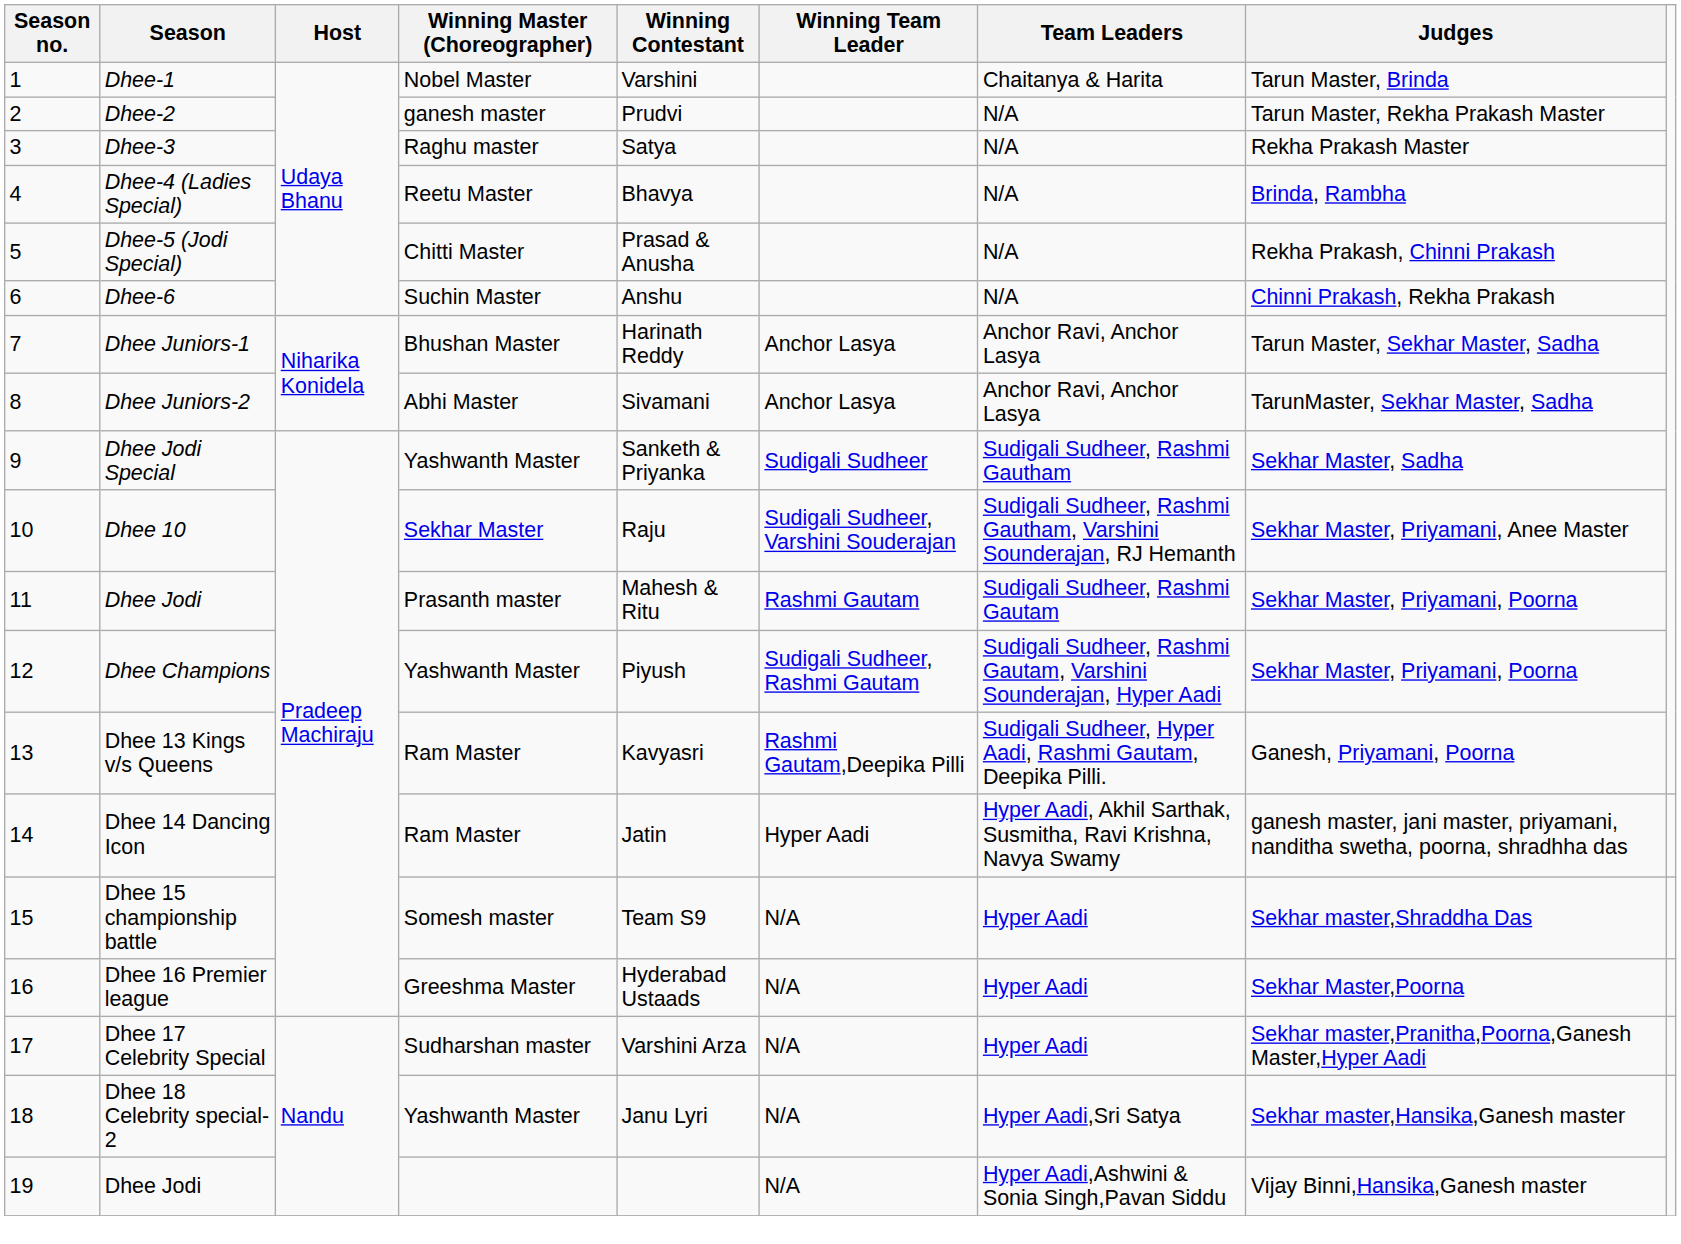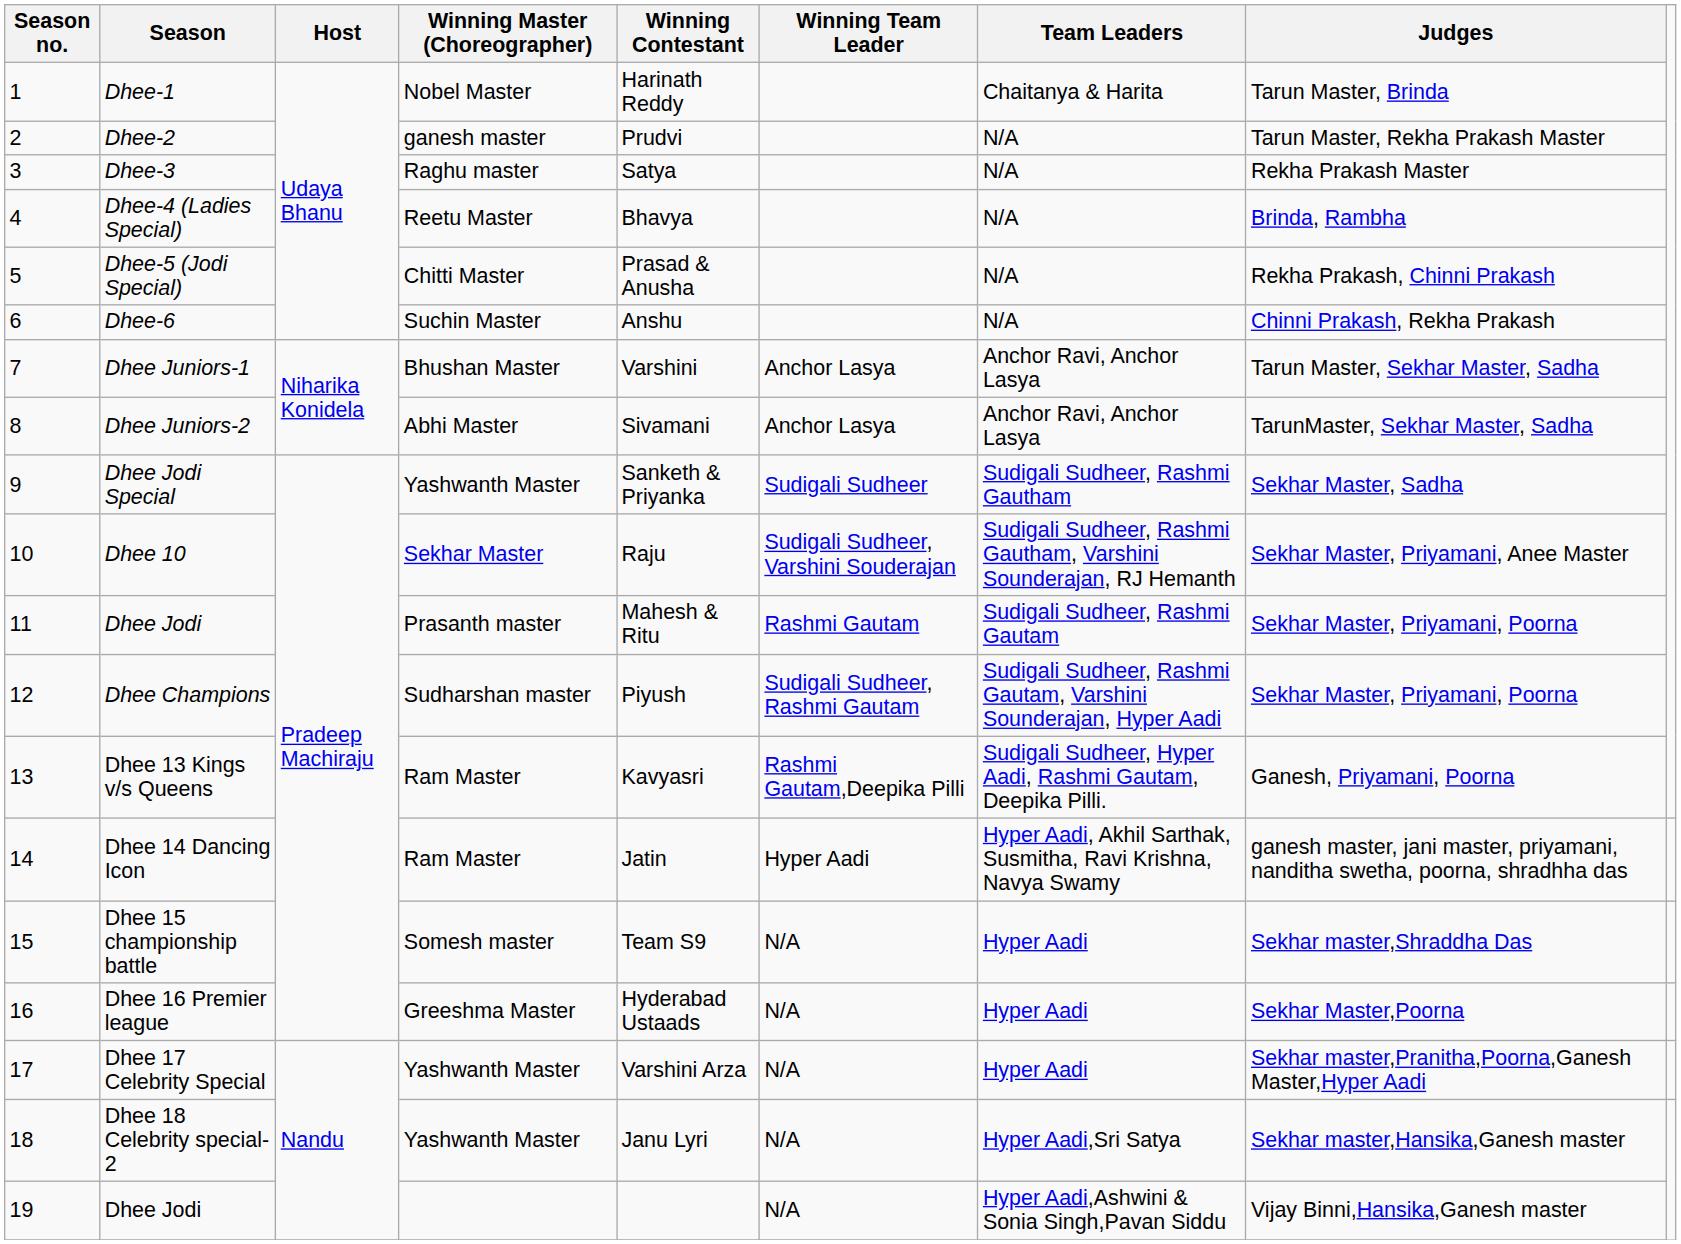 <table class="wikitable sortable mw-collapsible">
 <tr>
 <th>Season no.</th>
 <th>Season</th>
 <th>Host</th>
 <th>Winning Master (Choreographer)</th>
 <th>Winning Contestant</th>
 <th>Winning Team Leader</th>
 <th>Team Leaders</th>
 <th>Judges</th>
 </tr>
 <tr>
 <td>1</td>
 <td><em>Dhee-1</em></td>
 <td rowspan="6"><a href='#'>Udaya Bhanu</a></td>
 <td>Nobel Master</td>
-<td>Varshini</td>
+<td>Harinath Reddy</td>
 <td></td>
 <td>Chaitanya & Harita</td>
 <td>Tarun Master, <a href='#'>Brinda</a></td>
 </tr>
 <tr>
 <td>2</td>
 <td><em>Dhee-2</em></td>
 <td>ganesh master</td>
 <td>Prudvi</td>
 <td></td>
 <td>N/A</td>
 <td>Tarun Master, Rekha Prakash Master</td>
 </tr>
 <tr>
 <td>3</td>
 <td><em>Dhee-3</em></td>
 <td>Raghu master</td>
 <td>Satya</td>
 <td></td>
 <td>N/A</td>
 <td>Rekha Prakash Master</td>
 </tr>
 <tr>
 <td>4</td>
 <td><em>Dhee-4 (Ladies Special)</em></td>
 <td>Reetu Master</td>
 <td>Bhavya</td>
 <td></td>
 <td>N/A</td>
 <td><a href='#'>Brinda</a>, <a href='#'>Rambha</a></td>
 </tr>
 <tr>
 <td>5</td>
 <td><em>Dhee-5 (Jodi Special)</em></td>
 <td>Chitti Master</td>
 <td>Prasad & Anusha</td>
 <td></td>
 <td>N/A</td>
 <td>Rekha Prakash, <a href='#'>Chinni Prakash</a></td>
 </tr>
 <tr>
 <td>6</td>
 <td><em>Dhee-6</em></td>
 <td>Suchin Master</td>
 <td>Anshu</td>
 <td></td>
 <td>N/A</td>
 <td><a href='#'>Chinni Prakash</a>, Rekha Prakash</td>
 </tr>
 <tr>
 <td>7</td>
 <td><em>Dhee Juniors-1</em></td>
 <td rowspan="2"><a href='#'>Niharika Konidela</a></td>
 <td>Bhushan Master</td>
-<td>Harinath Reddy</td>
+<td>Varshini</td>
 <td>Anchor Lasya</td>
 <td>Anchor Ravi, Anchor Lasya</td>
 <td>Tarun Master, <a href='#'>Sekhar Master</a>, <a href='#'>Sadha</a></td>
 </tr>
 <tr>
 <td>8</td>
 <td><em>Dhee Juniors-2</em></td>
 <td>Abhi Master</td>
 <td>Sivamani</td>
 <td>Anchor Lasya</td>
 <td>Anchor Ravi, Anchor Lasya</td>
 <td>TarunMaster, <a href='#'>Sekhar Master</a>, <a href='#'>Sadha</a></td>
 </tr>
 <tr>
 <td>9</td>
 <td><em>Dhee Jodi Special </em></td>
 <td rowspan="8"><a href='#'>Pradeep Machiraju</a></td>
 <td>Yashwanth Master</td>
 <td>Sanketh & Priyanka</td>
 <td><a href='#'>Sudigali Sudheer</a></td>
 <td><a href='#'>Sudigali Sudheer</a>, <a href='#'>Rashmi Gautham</a></td>
 <td><a href='#'>Sekhar Master</a>, <a href='#'>Sadha</a></td>
 </tr>
 <tr>
 <td>10</td>
 <td><em> Dhee 10</em></td>
 <td><a href='#'>Sekhar Master</a></td>
 <td>Raju</td>
 <td><a href='#'>Sudigali Sudheer</a>, <a href='#'>Varshini Souderajan</a></td>
 <td><a href='#'>Sudigali Sudheer</a>, <a href='#'>Rashmi Gautham</a>, <a href='#'>Varshini Sounderajan</a>,  RJ Hemanth</td>
 <td><a href='#'>Sekhar Master</a>, <a href='#'>Priyamani</a>, Anee Master</td>
 </tr>
 <tr>
 <td>11</td>
 <td><em>Dhee Jodi</em></td>
 <td>Prasanth master</td>
 <td>Mahesh & Ritu</td>
 <td><a href='#'>Rashmi Gautam</a></td>
 <td><a href='#'>Sudigali Sudheer</a>, <a href='#'>Rashmi Gautam</a></td>
 <td><a href='#'>Sekhar Master</a>, <a href='#'>Priyamani</a>, <a href='#'>Poorna</a></td>
 </tr>
 <tr>
 <td>12</td>
 <td><em>Dhee Champions</em></td>
-<td>Yashwanth Master</td>
+<td>Sudharshan master</td>
 <td>Piyush</td>
 <td><a href='#'>Sudigali Sudheer</a>, <a href='#'>Rashmi Gautam</a></td>
 <td><a href='#'>Sudigali Sudheer</a>, <a href='#'>Rashmi Gautam</a>, <a href='#'>Varshini Sounderajan</a>, <a href='#'>Hyper Aadi</a></td>
 <td><a href='#'>Sekhar Master</a>, <a href='#'>Priyamani</a>, <a href='#'>Poorna</a></td>
 </tr>
 <tr>
 <td>13</td>
 <td>Dhee 13 Kings v/s Queens</td>
 <td>Ram Master</td>
 <td>Kavyasri</td>
 <td><a href='#'>Rashmi Gautam</a>,Deepika Pilli</td>
 <td><a href='#'>Sudigali Sudheer</a>, <a href='#'>Hyper Aadi</a>, <a href='#'>Rashmi Gautam</a>, Deepika Pilli.</td>
 <td>Ganesh, <a href='#'>Priyamani</a>, <a href='#'>Poorna</a></td>
 </tr>
 <tr>
 <td>14</td>
 <td>Dhee 14 Dancing Icon</td>
 <td>Ram Master</td>
 <td>Jatin</td>
 <td>Hyper Aadi</td>
 <td><a href='#'>Hyper Aadi</a>, Akhil Sarthak, Susmitha, Ravi Krishna, Navya Swamy</td>
 <td>ganesh master, jani master, priyamani, nanditha swetha, poorna, shradhha das</td>
 <td></td>
 </tr>
 <tr>
 <td>15</td>
 <td>Dhee 15 championship battle</td>
 <td>Somesh master</td>
 <td>Team S9</td>
 <td>N/A</td>
 <td><a href='#'>Hyper Aadi</a></td>
 <td><a href='#'>Sekhar master</a>,<a href='#'>Shraddha Das</a></td>
 <td></td>
 </tr>
 <tr>
 <td>16</td>
 <td>Dhee 16 Premier league</td>
 <td>Greeshma Master</td>
 <td>Hyderabad Ustaads</td>
 <td>N/A</td>
 <td><a href='#'>Hyper Aadi</a></td>
 <td><a href='#'>Sekhar Master</a>,<a href='#'>Poorna</a></td>
 <td></td>
 </tr>
 <tr>
 <td>17</td>
 <td>Dhee 17 Celebrity Special</td>
 <td rowspan="3"><a href='#'>Nandu</a></td>
-<td>Sudharshan master</td>
+<td>Yashwanth Master</td>
 <td>Varshini Arza</td>
 <td>N/A</td>
 <td><a href='#'>Hyper Aadi</a></td>
 <td><a href='#'>Sekhar master</a>,<a href='#'>Pranitha</a>,<a href='#'>Poorna</a>,Ganesh Master,<a href='#'>Hyper Aadi</a></td>
 <td></td>
 </tr>
 <tr>
 <td>18</td>
 <td>Dhee 18 Celebrity special-2</td>
 <td>Yashwanth Master</td>
 <td>Janu Lyri</td>
 <td>N/A</td>
 <td><a href='#'>Hyper Aadi</a>,Sri Satya</td>
 <td><a href='#'>Sekhar master</a>,<a href='#'>Hansika</a>,Ganesh master</td>
 </tr>
 <tr>
 <td>19</td>
 <td>Dhee Jodi</td>
 <td></td>
 <td></td>
 <td>N/A</td>
 <td><a href='#'>Hyper Aadi</a>,Ashwini & Sonia Singh,Pavan Siddu</td>
 <td>Vijay Binni,<a href='#'>Hansika</a>,Ganesh master</td>
 </tr>
 <tr>
 </tr>
 </table>
